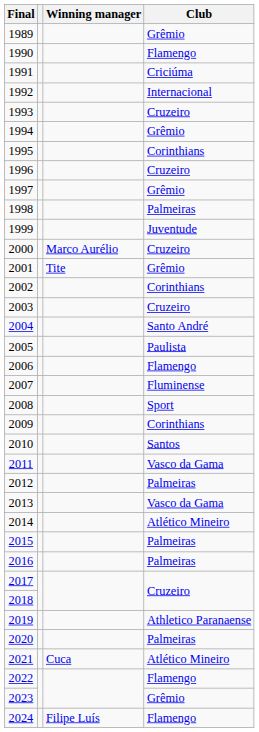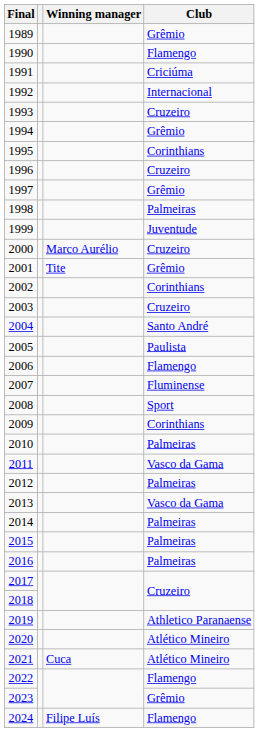 <table class="sortable wikitable">
 <tr>
 <th>Final</th>
 <th></th>
 <th>Winning manager</th>
 <th>Club</th>
 </tr>
 <tr>
 <td align=center>1989</td>
 <td></td>
 <td></td>
 <td><a href='#'>Grêmio</a></td>
 </tr>
 <tr>
 <td align=center>1990</td>
 <td></td>
 <td></td>
 <td><a href='#'>Flamengo</a></td>
 </tr>
 <tr>
 <td align=center>1991</td>
 <td></td>
 <td></td>
 <td><a href='#'>Criciúma</a></td>
 </tr>
 <tr>
 <td align=center>1992</td>
 <td></td>
 <td></td>
 <td><a href='#'>Internacional</a></td>
 </tr>
 <tr>
 <td align=center>1993</td>
 <td></td>
 <td></td>
 <td><a href='#'>Cruzeiro</a></td>
 </tr>
 <tr>
 <td align=center>1994</td>
 <td></td>
 <td></td>
 <td><a href='#'>Grêmio</a></td>
 </tr>
 <tr>
 <td align=center>1995</td>
 <td></td>
 <td></td>
 <td><a href='#'>Corinthians</a></td>
 </tr>
 <tr>
 <td align=center>1996</td>
 <td></td>
 <td></td>
 <td><a href='#'>Cruzeiro</a></td>
 </tr>
 <tr>
 <td align=center>1997</td>
 <td></td>
 <td></td>
 <td><a href='#'>Grêmio</a></td>
 </tr>
 <tr>
 <td align=center>1998</td>
 <td></td>
 <td></td>
 <td><a href='#'>Palmeiras</a></td>
 </tr>
 <tr>
 <td align=center>1999</td>
 <td></td>
 <td></td>
 <td><a href='#'>Juventude</a></td>
 </tr>
 <tr>
 <td align=center>2000</td>
 <td></td>
 <td><a href='#'>Marco Aurélio</a></td>
 <td><a href='#'>Cruzeiro</a></td>
 </tr>
 <tr>
 <td align=center>2001</td>
 <td></td>
 <td><a href='#'>Tite</a></td>
 <td><a href='#'>Grêmio</a></td>
 </tr>
 <tr>
 <td align=center>2002</td>
 <td></td>
 <td></td>
 <td><a href='#'>Corinthians</a></td>
 </tr>
 <tr>
 <td align=center>2003</td>
 <td></td>
 <td></td>
 <td><a href='#'>Cruzeiro</a></td>
 </tr>
 <tr>
 <td align=center><a href='#'>2004</a></td>
 <td></td>
 <td></td>
 <td><a href='#'>Santo André</a></td>
 </tr>
 <tr>
 <td align=center>2005</td>
 <td></td>
 <td></td>
 <td><a href='#'>Paulista</a></td>
 </tr>
 <tr>
 <td align=center>2006</td>
 <td></td>
 <td></td>
 <td><a href='#'>Flamengo</a></td>
 </tr>
 <tr>
 <td align=center>2007</td>
 <td></td>
 <td></td>
 <td><a href='#'>Fluminense</a></td>
 </tr>
 <tr>
 <td align=center>2008</td>
 <td></td>
 <td></td>
 <td><a href='#'>Sport</a></td>
 </tr>
 <tr>
 <td align=center>2009</td>
 <td></td>
 <td></td>
 <td><a href='#'>Corinthians</a></td>
 </tr>
 <tr>
 <td align=center>2010</td>
 <td></td>
 <td></td>
-<td><a href='#'>Santos</a></td>
+<td><a href='#'>Palmeiras</a></td>
 </tr>
 <tr>
 <td align=center><a href='#'>2011</a></td>
 <td></td>
 <td></td>
 <td><a href='#'>Vasco da Gama</a></td>
 </tr>
 <tr>
 <td align=center>2012</td>
 <td></td>
 <td></td>
 <td><a href='#'>Palmeiras</a></td>
 </tr>
 <tr>
 <td align=center>2013</td>
 <td></td>
 <td></td>
 <td><a href='#'>Vasco da Gama</a></td>
 </tr>
 <tr>
 <td align=center>2014</td>
 <td></td>
 <td></td>
-<td><a href='#'>Atlético Mineiro</a></td>
+<td><a href='#'>Palmeiras</a></td>
 </tr>
 <tr>
 <td align=center><a href='#'>2015</a></td>
 <td></td>
 <td></td>
 <td><a href='#'>Palmeiras</a></td>
 </tr>
 <tr>
 <td align=center><a href='#'>2016</a></td>
 <td></td>
 <td></td>
 <td><a href='#'>Palmeiras</a></td>
 </tr>
 <tr>
 <td align=center><a href='#'>2017</a></td>
 <td rowspan="2"></td>
 <td rowspan="2"></td>
 <td rowspan="2"><a href='#'>Cruzeiro</a></td>
 </tr>
 <tr>
 <td align=center><a href='#'>2018</a></td>
 </tr>
 <tr>
 <td align=center><a href='#'>2019</a></td>
 <td></td>
 <td></td>
 <td><a href='#'>Athletico Paranaense</a></td>
 </tr>
 <tr>
 <td align=center><a href='#'>2020</a></td>
 <td></td>
 <td></td>
-<td><a href='#'>Palmeiras</a></td>
+<td><a href='#'>Atlético Mineiro</a></td>
 </tr>
 <tr>
 <td align=center><a href='#'>2021</a></td>
 <td></td>
 <td><a href='#'>Cuca</a></td>
 <td><a href='#'>Atlético Mineiro</a></td>
 </tr>
 <tr>
 <td align=center><a href='#'>2022</a></td>
 <td rowspan="2"></td>
 <td rowspan="2"></td>
 <td><a href='#'>Flamengo</a></td>
 </tr>
 <tr>
 <td align=center><a href='#'>2023</a></td>
 <td><a href='#'>Grêmio</a></td>
 </tr>
 <tr>
 <td align=center><a href='#'>2024</a></td>
 <td></td>
 <td><a href='#'>Filipe Luís</a></td>
 <td><a href='#'>Flamengo</a></td>
 </tr>
 </table>
